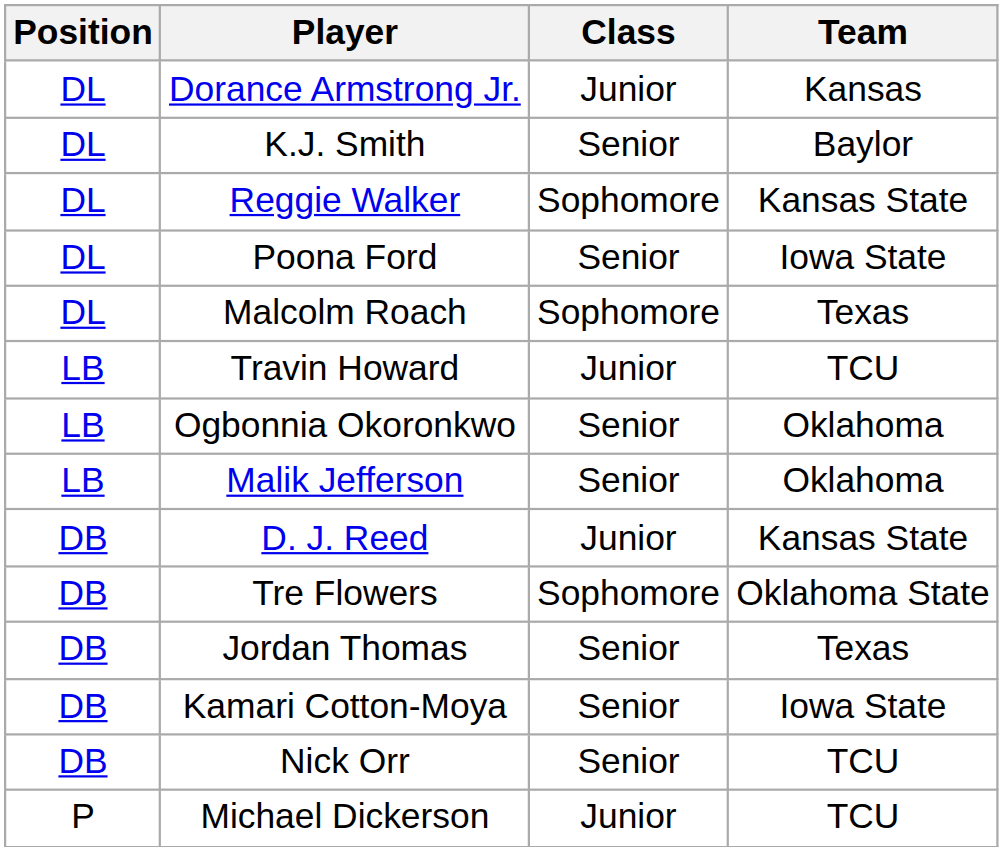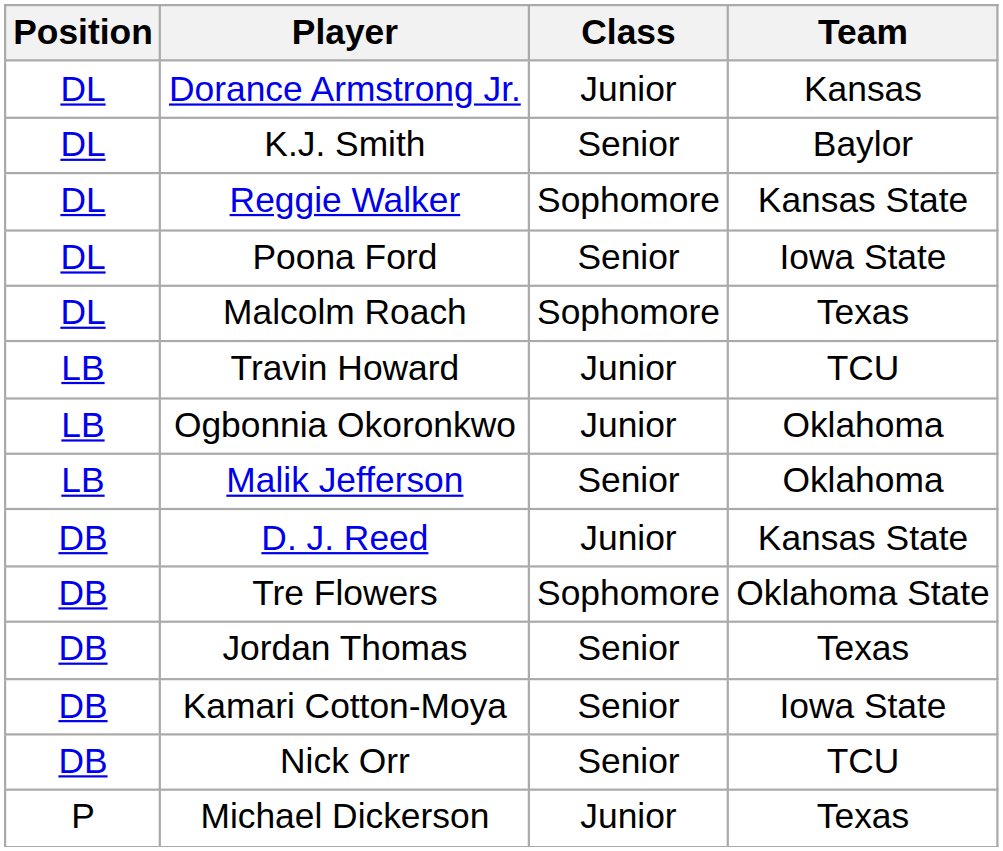 <table class="wikitable sortable" border="1">
 <tr>
 <th>Position</th>
 <th>Player</th>
 <th>Class</th>
 <th>Team</th>
 </tr>
 <tr>
 <td style="text-align:center; background:white"><a href='#'>DL</a></td>
 <td style="text-align:center; background:white"><a href='#'>Dorance Armstrong Jr.</a></td>
 <td style="text-align:center; background:white">Junior</td>
 <td style="text-align:center; background:white">Kansas</td>
 </tr>
 <tr>
 <td style="text-align:center; background:white"><a href='#'>DL</a></td>
 <td style="text-align:center; background:white">K.J. Smith</td>
 <td style="text-align:center; background:white">Senior</td>
 <td style="text-align:center; background:white">Baylor</td>
 </tr>
 <tr>
 <td style="text-align:center; background:white"><a href='#'>DL</a></td>
 <td style="text-align:center; background:white"><a href='#'>Reggie Walker</a></td>
 <td style="text-align:center; background:white">Sophomore</td>
 <td style="text-align:center; background:white">Kansas State</td>
 </tr>
 <tr>
 <td style="text-align:center; background:white"><a href='#'>DL</a></td>
 <td style="text-align:center; background:white">Poona Ford</td>
 <td style="text-align:center; background:white">Senior</td>
 <td style="text-align:center; background:white">Iowa State</td>
 </tr>
 <tr>
 <td style="text-align:center; background:white"><a href='#'>DL</a></td>
 <td style="text-align:center; background:white">Malcolm Roach</td>
 <td style="text-align:center; background:white">Sophomore</td>
 <td style="text-align:center; background:white">Texas</td>
 </tr>
 <tr>
 <td style="text-align:center; background:white"><a href='#'>LB</a></td>
 <td style="text-align:center; background:white">Travin Howard</td>
 <td style="text-align:center; background:white">Junior</td>
 <td style="text-align:center; background:white">TCU</td>
 </tr>
 <tr>
 <td style="text-align:center; background:white"><a href='#'>LB</a></td>
 <td style="text-align:center; background:white">Ogbonnia Okoronkwo</td>
-<td style="text-align:center; background:white">Senior</td>
+<td style="text-align:center; background:white">Junior</td>
 <td style="text-align:center; background:white">Oklahoma</td>
 </tr>
 <tr>
 <td style="text-align:center; background:white"><a href='#'>LB</a></td>
 <td style="text-align:center; background:white"><a href='#'>Malik Jefferson</a></td>
 <td style="text-align:center; background:white">Senior</td>
 <td style="text-align:center; background:white">Oklahoma</td>
 </tr>
 <tr>
 <td style="text-align:center; background:white"><a href='#'>DB</a></td>
 <td style="text-align:center; background:white"><a href='#'>D. J. Reed</a></td>
 <td style="text-align:center; background:white">Junior</td>
 <td style="text-align:center; background:white">Kansas State</td>
 </tr>
 <tr>
 <td style="text-align:center; background:white"><a href='#'>DB</a></td>
 <td style="text-align:center; background:white">Tre Flowers</td>
 <td style="text-align:center; background:white">Sophomore</td>
 <td style="text-align:center; background:white">Oklahoma State</td>
 </tr>
 <tr>
 <td style="text-align:center; background:white"><a href='#'>DB</a></td>
 <td style="text-align:center; background:white">Jordan Thomas</td>
 <td style="text-align:center; background:white">Senior</td>
 <td style="text-align:center; background:white">Texas</td>
 </tr>
 <tr>
 <td style="text-align:center; background:white"><a href='#'>DB</a></td>
 <td style="text-align:center; background:white">Kamari Cotton-Moya</td>
 <td style="text-align:center; background:white">Senior</td>
 <td style="text-align:center; background:white">Iowa State</td>
 </tr>
 <tr>
 <td style="text-align:center; background:white"><a href='#'>DB</a></td>
 <td style="text-align:center; background:white">Nick Orr</td>
 <td style="text-align:center; background:white">Senior</td>
 <td style="text-align:center; background:white">TCU</td>
 </tr>
 <tr>
 <td style="text-align:center; background:white">P</td>
 <td style="text-align:center; background:white">Michael Dickerson</td>
 <td style="text-align:center; background:white">Junior</td>
-<td style="text-align:center; background:white">TCU</td>
+<td style="text-align:center; background:white">Texas</td>
 </tr>
 </table>
